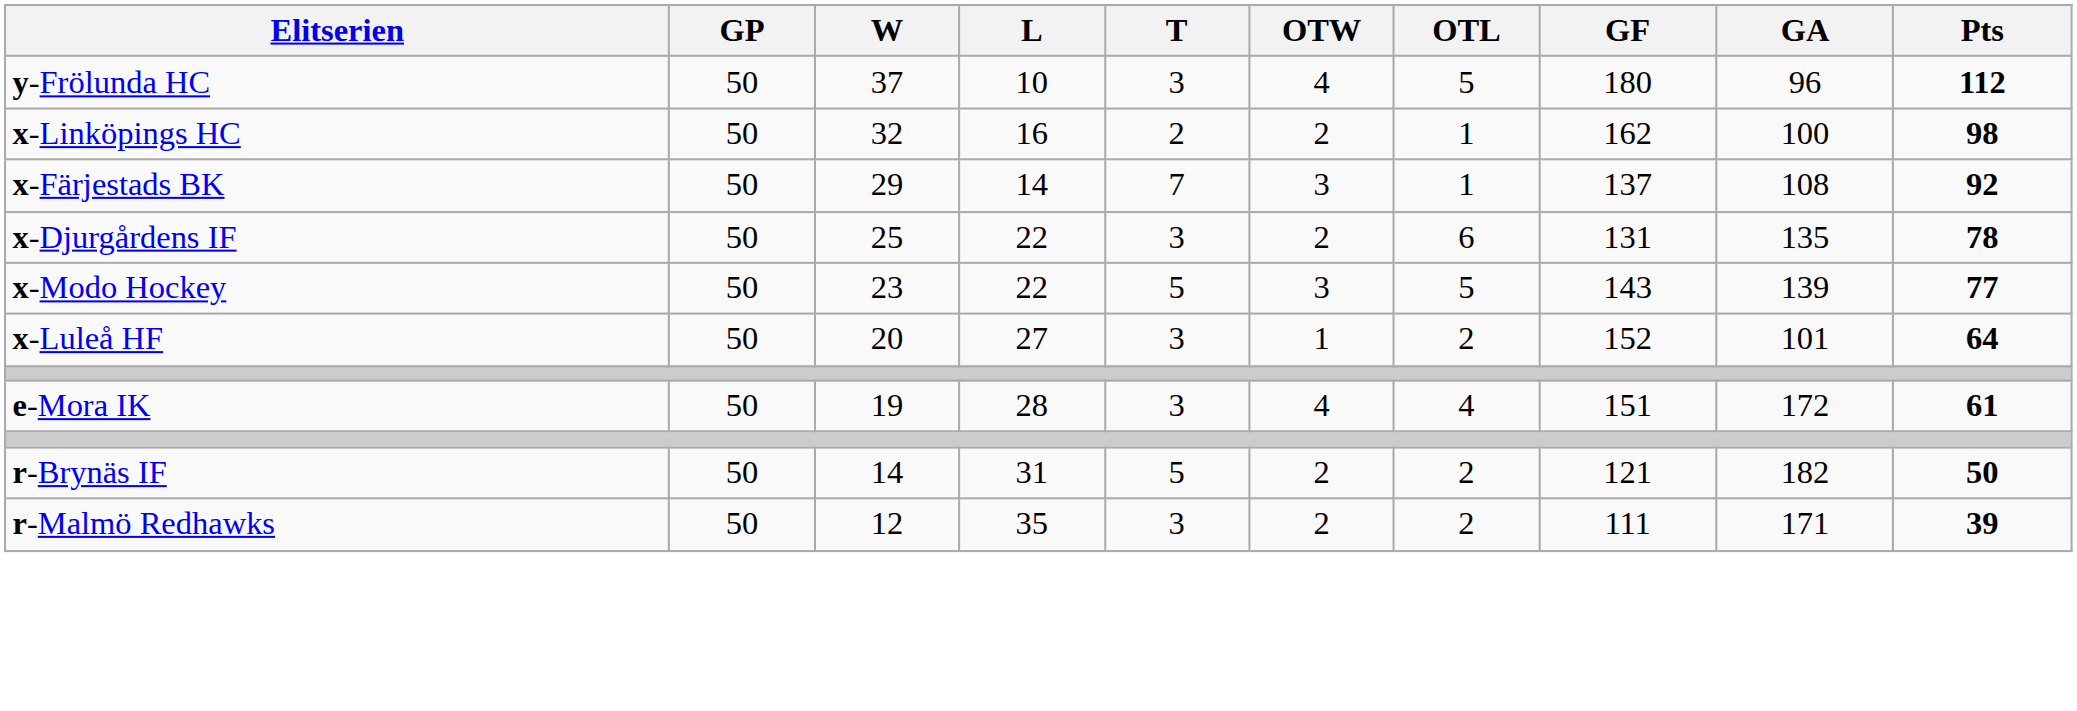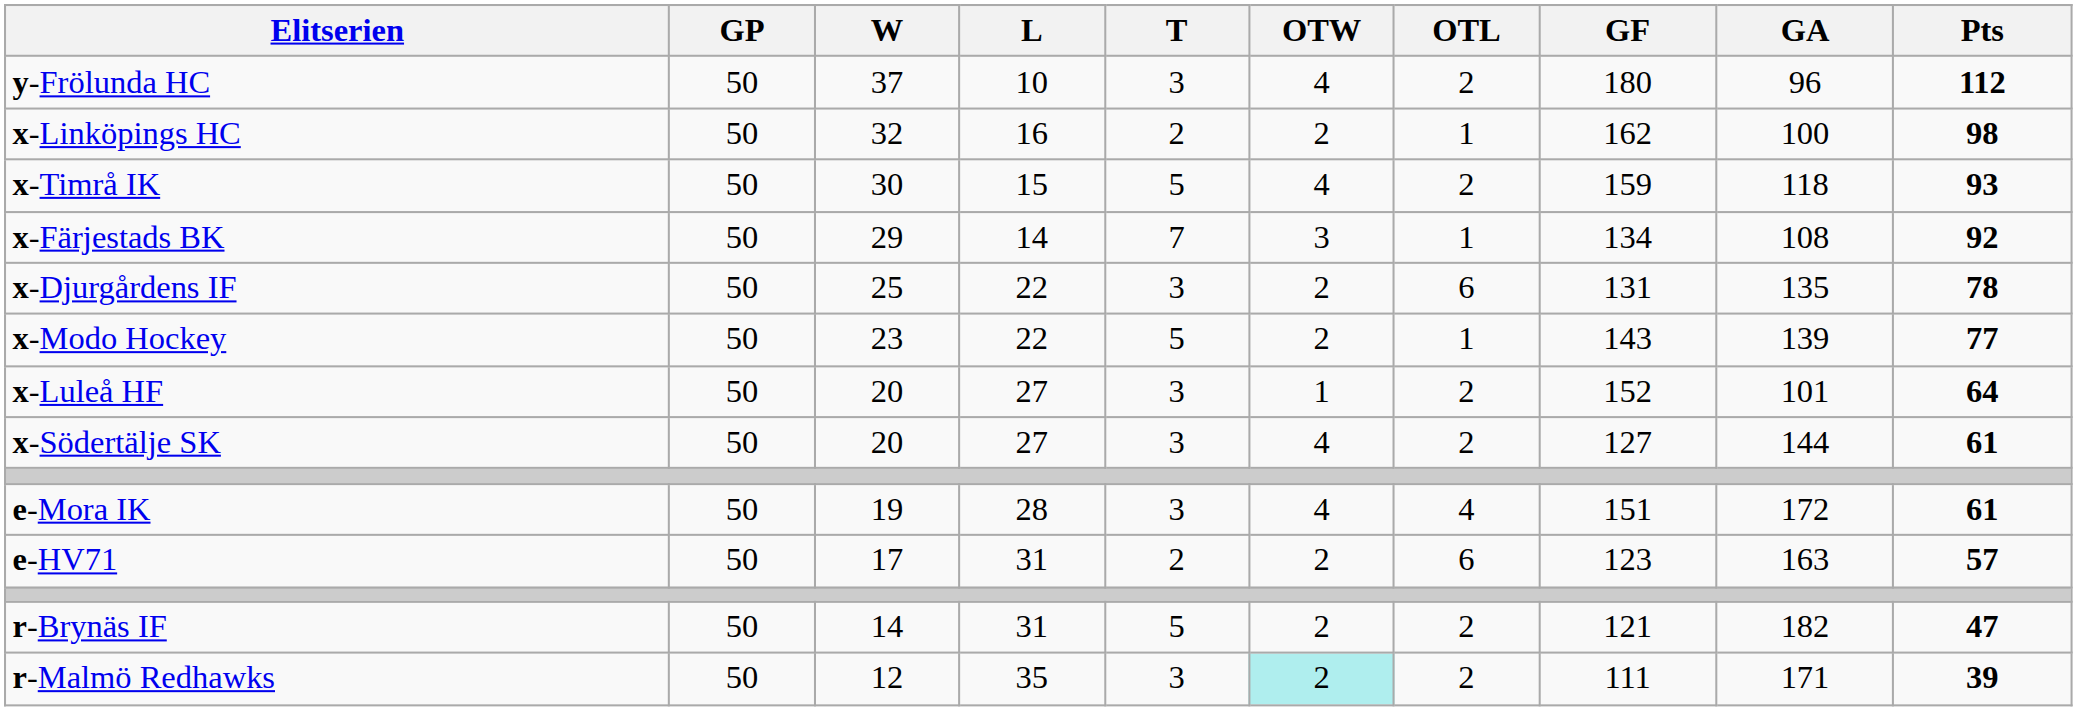 <table class="wikitable sortable">
 <tr>
 <th style="width:20em;" class="unsortable"><a href='#'>Elitserien</a></th>
 <th style="width:4em;" class="unsortable">GP</th>
 <th style="width:4em;">W</th>
 <th style="width:4em;">L</th>
 <th style="width:4em;">T</th>
 <th style="width:4em;">OTW</th>
 <th style="width:4em;">OTL</th>
 <th style="width:5em;">GF</th>
 <th style="width:5em;">GA</th>
 <th style="width:5em;">Pts</th>
 </tr>
 <tr align=center>
 <td align=left><strong>y</strong>-<a href='#'>Frölunda HC</a></td>
 <td>50</td>
 <td>37</td>
 <td>10</td>
 <td>3</td>
 <td>4</td>
-<td>5</td>
+<td>2</td>
 <td>180</td>
 <td>96</td>
 <td><strong>112</strong></td>
 </tr>
 <tr align=center>
 <td align=left><strong>x</strong>-<a href='#'>Linköpings HC</a></td>
 <td>50</td>
 <td>32</td>
 <td>16</td>
 <td>2</td>
 <td>2</td>
 <td>1</td>
 <td>162</td>
 <td>100</td>
 <td><strong>98</strong></td>
 </tr>
 <tr align=center>
+<td align=left><strong>x</strong>-<a href='#'>Timrå IK</a></td>
+<td>50</td>
+<td>30</td>
+<td>15</td>
+<td>5</td>
+<td>4</td>
+<td>2</td>
+<td>159</td>
+<td>118</td>
+<td><strong>93</strong></td>
+</tr>
+<tr align=center>
 <td align=left><strong>x</strong>-<a href='#'>Färjestads BK</a></td>
 <td>50</td>
 <td>29</td>
 <td>14</td>
 <td>7</td>
 <td>3</td>
 <td>1</td>
-<td>137</td>
+<td>134</td>
 <td>108</td>
 <td><strong>92</strong></td>
 </tr>
 <tr align=center>
 <td align=left><strong>x</strong>-<a href='#'>Djurgårdens IF</a></td>
 <td>50</td>
 <td>25</td>
 <td>22</td>
 <td>3</td>
 <td>2</td>
 <td>6</td>
 <td>131</td>
 <td>135</td>
 <td><strong>78</strong></td>
 </tr>
 <tr align=center>
 <td align=left><strong>x</strong>-<a href='#'>Modo Hockey</a></td>
 <td>50</td>
 <td>23</td>
 <td>22</td>
 <td>5</td>
-<td>3</td>
-<td>5</td>
+<td>2</td>
+<td>1</td>
 <td>143</td>
 <td>139</td>
 <td><strong>77</strong></td>
 </tr>
 <tr align=center>
 <td align=left><strong>x</strong>-<a href='#'>Luleå HF</a></td>
 <td>50</td>
 <td>20</td>
 <td>27</td>
 <td>3</td>
 <td>1</td>
 <td>2</td>
 <td>152</td>
 <td>101</td>
 <td><strong>64</strong></td>
 </tr>
+<tr align=center>
+<td align=left><strong>x</strong>-<a href='#'>Södertälje SK</a></td>
+<td>50</td>
+<td>20</td>
+<td>27</td>
+<td>3</td>
+<td>4</td>
+<td>2</td>
+<td>127</td>
+<td>144</td>
+<td><strong>61</strong></td>
+</tr>
 <tr bgcolor="#cccccc">
 <td colspan=10></td>
 </tr>
 <tr align=center>
 <td align=left><strong>e</strong>-<a href='#'>Mora IK</a></td>
 <td>50</td>
 <td>19</td>
 <td>28</td>
 <td>3</td>
 <td>4</td>
 <td>4</td>
 <td>151</td>
 <td>172</td>
 <td><strong>61</strong></td>
 </tr>
+<tr align=center>
+<td align=left><strong>e</strong>-<a href='#'>HV71</a></td>
+<td>50</td>
+<td>17</td>
+<td>31</td>
+<td>2</td>
+<td>2</td>
+<td>6</td>
+<td>123</td>
+<td>163</td>
+<td><strong>57</strong></td>
+</tr>
 <tr bgcolor="#cccccc">
 <td colspan=10></td>
 </tr>
 <tr align=center>
 <td align=left><strong>r</strong>-<a href='#'>Brynäs IF</a></td>
 <td>50</td>
 <td>14</td>
 <td>31</td>
 <td>5</td>
 <td>2</td>
 <td>2</td>
 <td>121</td>
 <td>182</td>
-<td><strong>50</strong></td>
+<td><strong>47</strong></td>
 </tr>
 <tr align=center>
 <td align=left><strong>r</strong>-<a href='#'>Malmö Redhawks</a></td>
 <td>50</td>
 <td>12</td>
 <td>35</td>
 <td>3</td>
-<td>2</td>
+<td style="background: paleturquoise;">2</td>
 <td>2</td>
 <td>111</td>
 <td>171</td>
 <td><strong>39</strong></td>
 </tr>
 </table>
